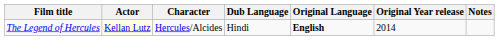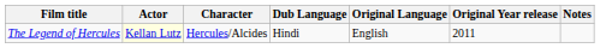 <table class="wikitable">
 <tr>
 <th>Film title</th>
 <th>Actor</th>
 <th>Character</th>
 <th>Dub Language</th>
 <th>Original Language</th>
 <th>Original Year release</th>
 <th>Notes</th>
 </tr>
 <tr>
 <td><em><a href='#'>The Legend of Hercules</a></em></td>
 <td style="background: lightyellow;"><a href='#'>Kellan Lutz</a></td>
 <td><a href='#'>Hercules</a>/Alcides</td>
 <td>Hindi</td>
-<td><strong>English</strong></td>
-<td>2014</td>
+<td>English</td>
+<td>2011</td>
 <td></td>
 </tr>
 </table>
